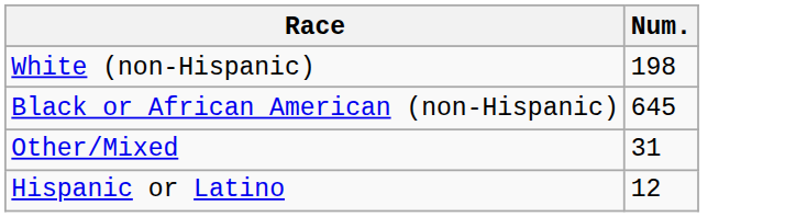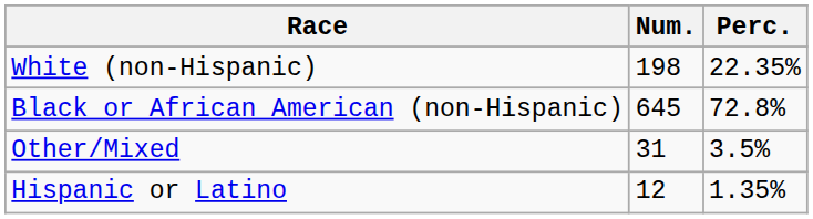 <table class="wikitable">
 <tr>
 <th>Race</th>
 <th>Num.</th>
+<th>Perc.</th>
 </tr>
 <tr>
 <td><a href='#'>White</a> (non-Hispanic)</td>
 <td>198</td>
+<td>22.35%</td>
 </tr>
 <tr>
 <td><a href='#'>Black or African American</a> (non-Hispanic)</td>
 <td>645</td>
+<td>72.8%</td>
 </tr>
 <tr>
 <td><a href='#'>Other/Mixed</a></td>
 <td>31</td>
+<td>3.5%</td>
 </tr>
 <tr>
 <td><a href='#'>Hispanic</a> or <a href='#'>Latino</a></td>
 <td>12</td>
+<td>1.35%</td>
 </tr>
 </table>
